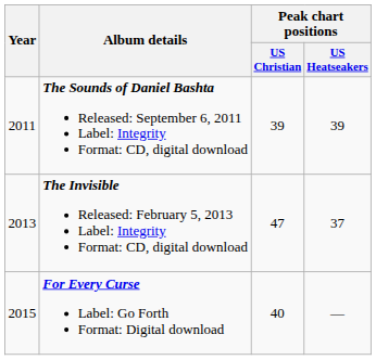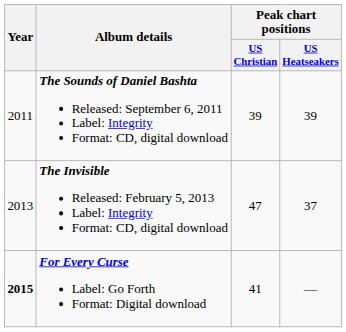 <table class="wikitable" style="text-align:center;">
 <tr>
 <th rowspan="2">Year</th>
 <th rowspan="2">Album details</th>
 <th colspan="4">Peak chart positions</th>
 </tr>
 <tr style="font-size:smaller;">
 <th width="40"><a href='#'>US<br>Christian</a></th>
 <th width="40"><a href='#'>US<br>Heatseakers</a></th>
 </tr>
 <tr>
 <td>2011</td>
 <td align="left"><strong><em>The Sounds of Daniel Bashta</em></strong><br><ul><li>Released: September 6, 2011</li><li>Label: <a href='#'>Integrity</a></li><li>Format: CD, digital download</li></ul></td>
 <td>39</td>
 <td>39</td>
 </tr>
 <tr>
 <td>2013</td>
 <td align="left"><strong><em>The Invisible</em></strong><br><ul><li>Released: February 5, 2013</li><li>Label: <a href='#'>Integrity</a></li><li>Format: CD, digital download</li></ul></td>
 <td>47</td>
 <td>37</td>
 </tr>
 <tr>
-<td>2015</td>
+<td><strong>2015</strong></td>
 <td align="left"><strong><em><a href='#'>For Every Curse</a></em></strong><br><ul><li>Label: Go Forth</li><li>Format: Digital download</li></ul></td>
-<td>40</td>
+<td>41</td>
 <td>—</td>
 </tr>
 </table>
